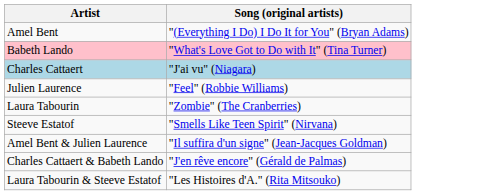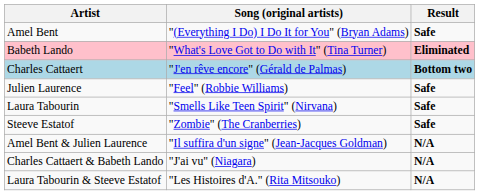 <table class=wikitable>
 <tr>
 <th>Artist</th>
 <th>Song (original artists)</th>
+<th>Result</th>
 </tr>
 <tr>
 <td>Amel Bent</td>
 <td>"<a href='#'>(Everything I Do) I Do It for You</a>" (<a href='#'>Bryan Adams</a>)</td>
+<td><strong>Safe</strong></td>
 </tr>
 <tr style="background:pink;">
 <td>Babeth Lando</td>
 <td>"<a href='#'>What's Love Got to Do with It</a>" (<a href='#'>Tina Turner</a>)</td>
+<td><strong>Eliminated</strong></td>
 </tr>
 <tr style="background:lightblue;">
 <td>Charles Cattaert</td>
-<td>"J'ai vu" (<a href='#'>Niagara</a>)</td>
+<td>"<a href='#'>J'en rêve encore</a>" (<a href='#'>Gérald de Palmas</a>)</td>
+<td><strong>Bottom two</strong></td>
 </tr>
 <tr>
 <td>Julien Laurence</td>
 <td>"<a href='#'>Feel</a>" (<a href='#'>Robbie Williams</a>)</td>
+<td><strong>Safe</strong></td>
 </tr>
 <tr>
 <td>Laura Tabourin</td>
-<td>"<a href='#'>Zombie</a>" (<a href='#'>The Cranberries</a>)</td>
+<td>"<a href='#'>Smells Like Teen Spirit</a>" (<a href='#'>Nirvana</a>)</td>
+<td><strong>Safe</strong></td>
 </tr>
 <tr>
 <td>Steeve Estatof</td>
-<td>"<a href='#'>Smells Like Teen Spirit</a>" (<a href='#'>Nirvana</a>)</td>
+<td>"<a href='#'>Zombie</a>" (<a href='#'>The Cranberries</a>)</td>
+<td><strong>Safe</strong></td>
 </tr>
 <tr>
 <td>Amel Bent & Julien Laurence</td>
 <td>"<a href='#'>Il suffira d'un signe</a>" (<a href='#'>Jean-Jacques Goldman</a>)</td>
+<td><strong>N/A</strong></td>
 </tr>
 <tr>
 <td>Charles Cattaert & Babeth Lando</td>
-<td>"<a href='#'>J'en rêve encore</a>" (<a href='#'>Gérald de Palmas</a>)</td>
+<td>"J'ai vu" (<a href='#'>Niagara</a>)</td>
+<td><strong>N/A</strong></td>
 </tr>
 <tr>
 <td>Laura Tabourin & Steeve Estatof</td>
 <td>"Les Histoires d'A." (<a href='#'>Rita Mitsouko</a>)</td>
+<td><strong>N/A</strong></td>
 </tr>
 </table>
